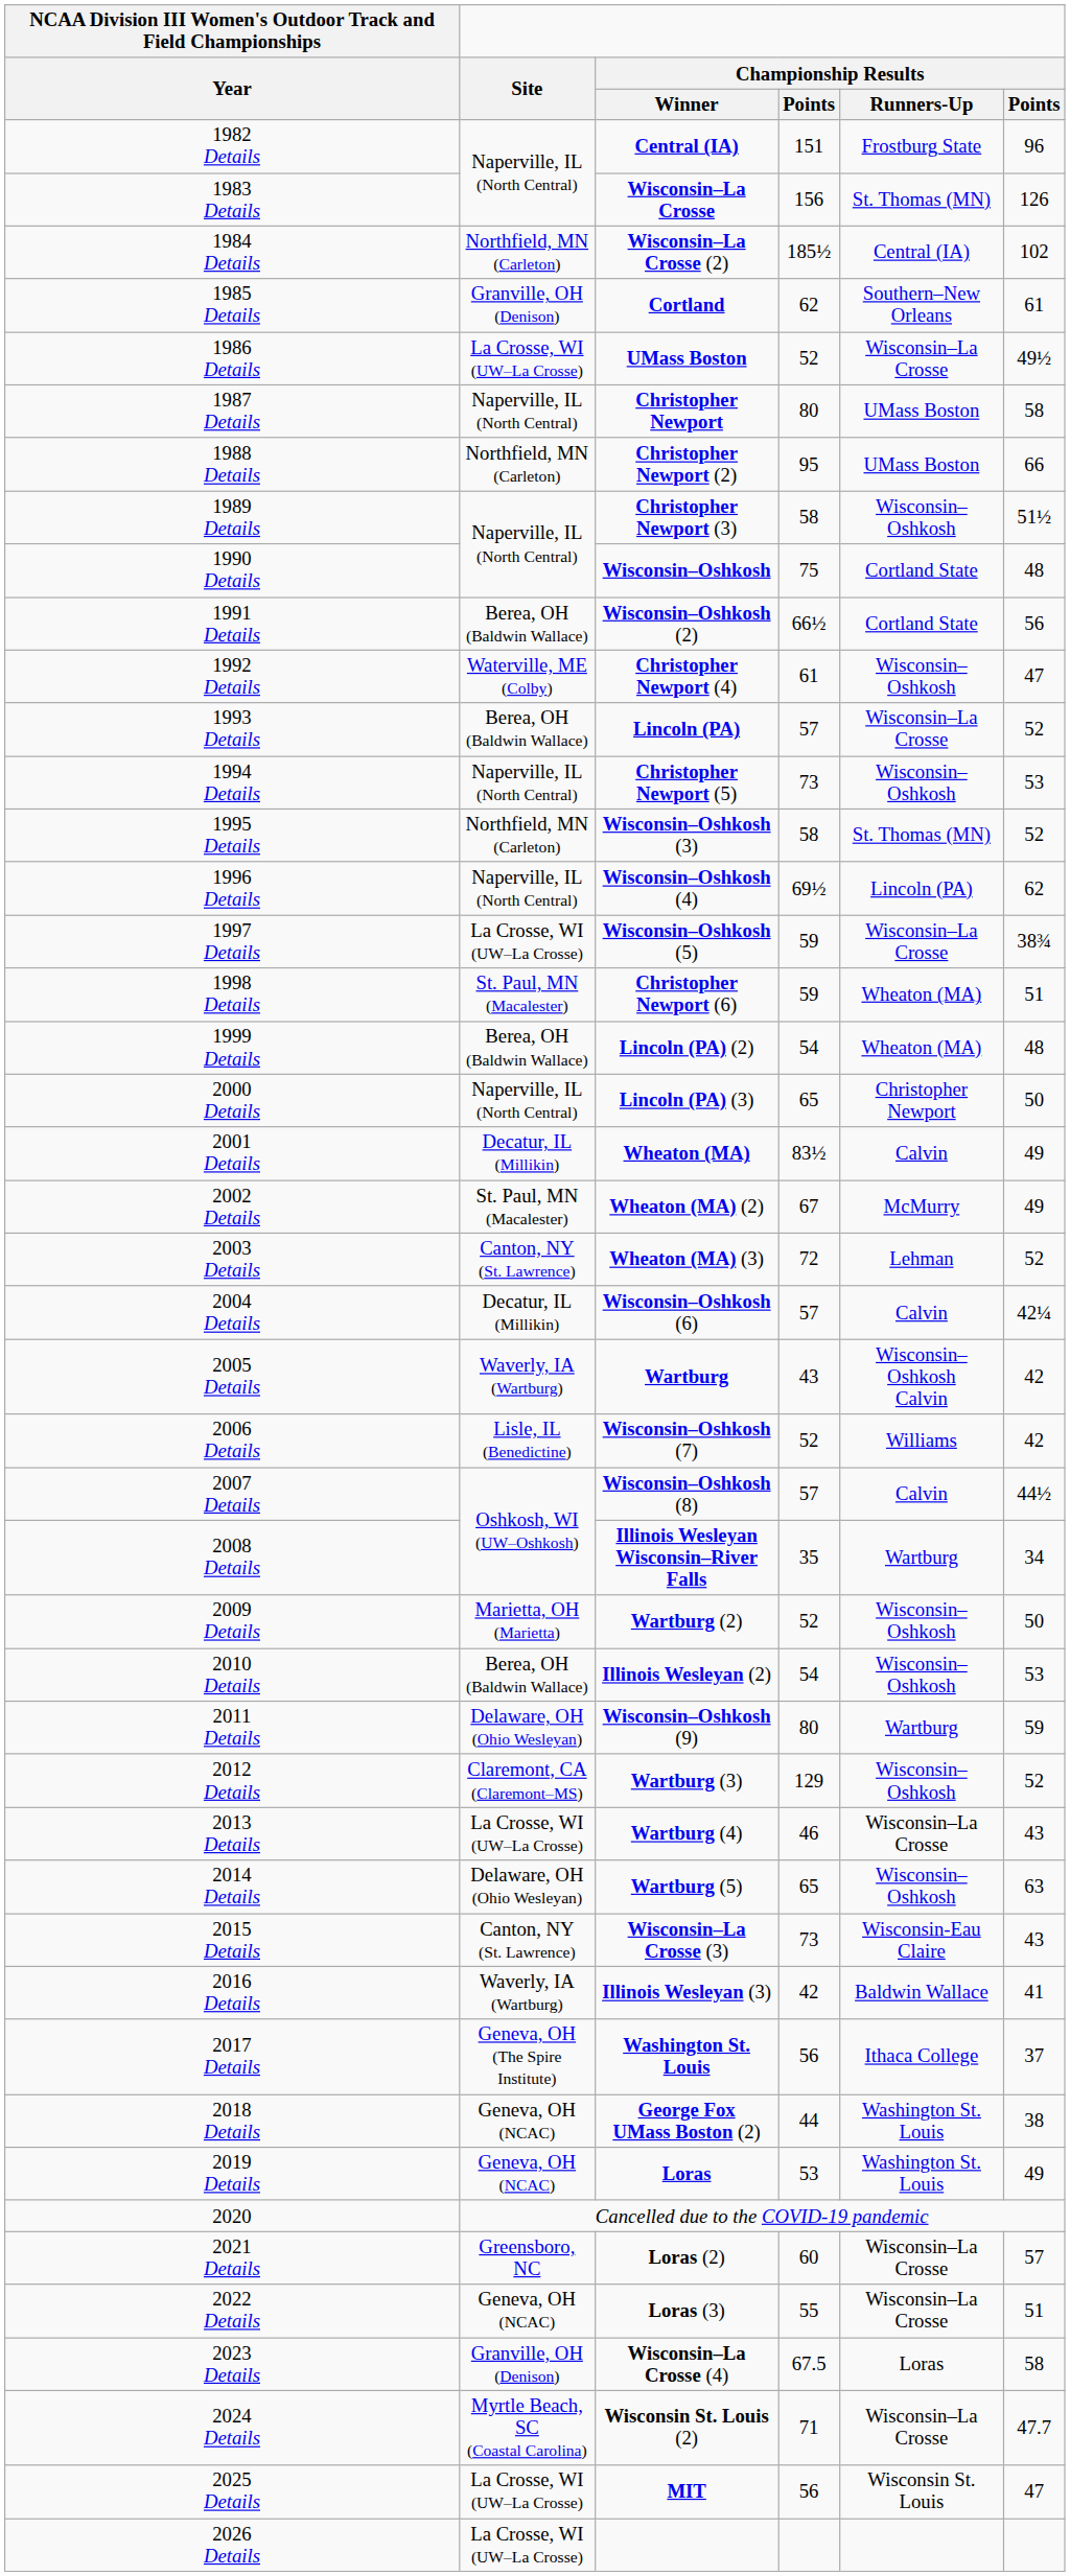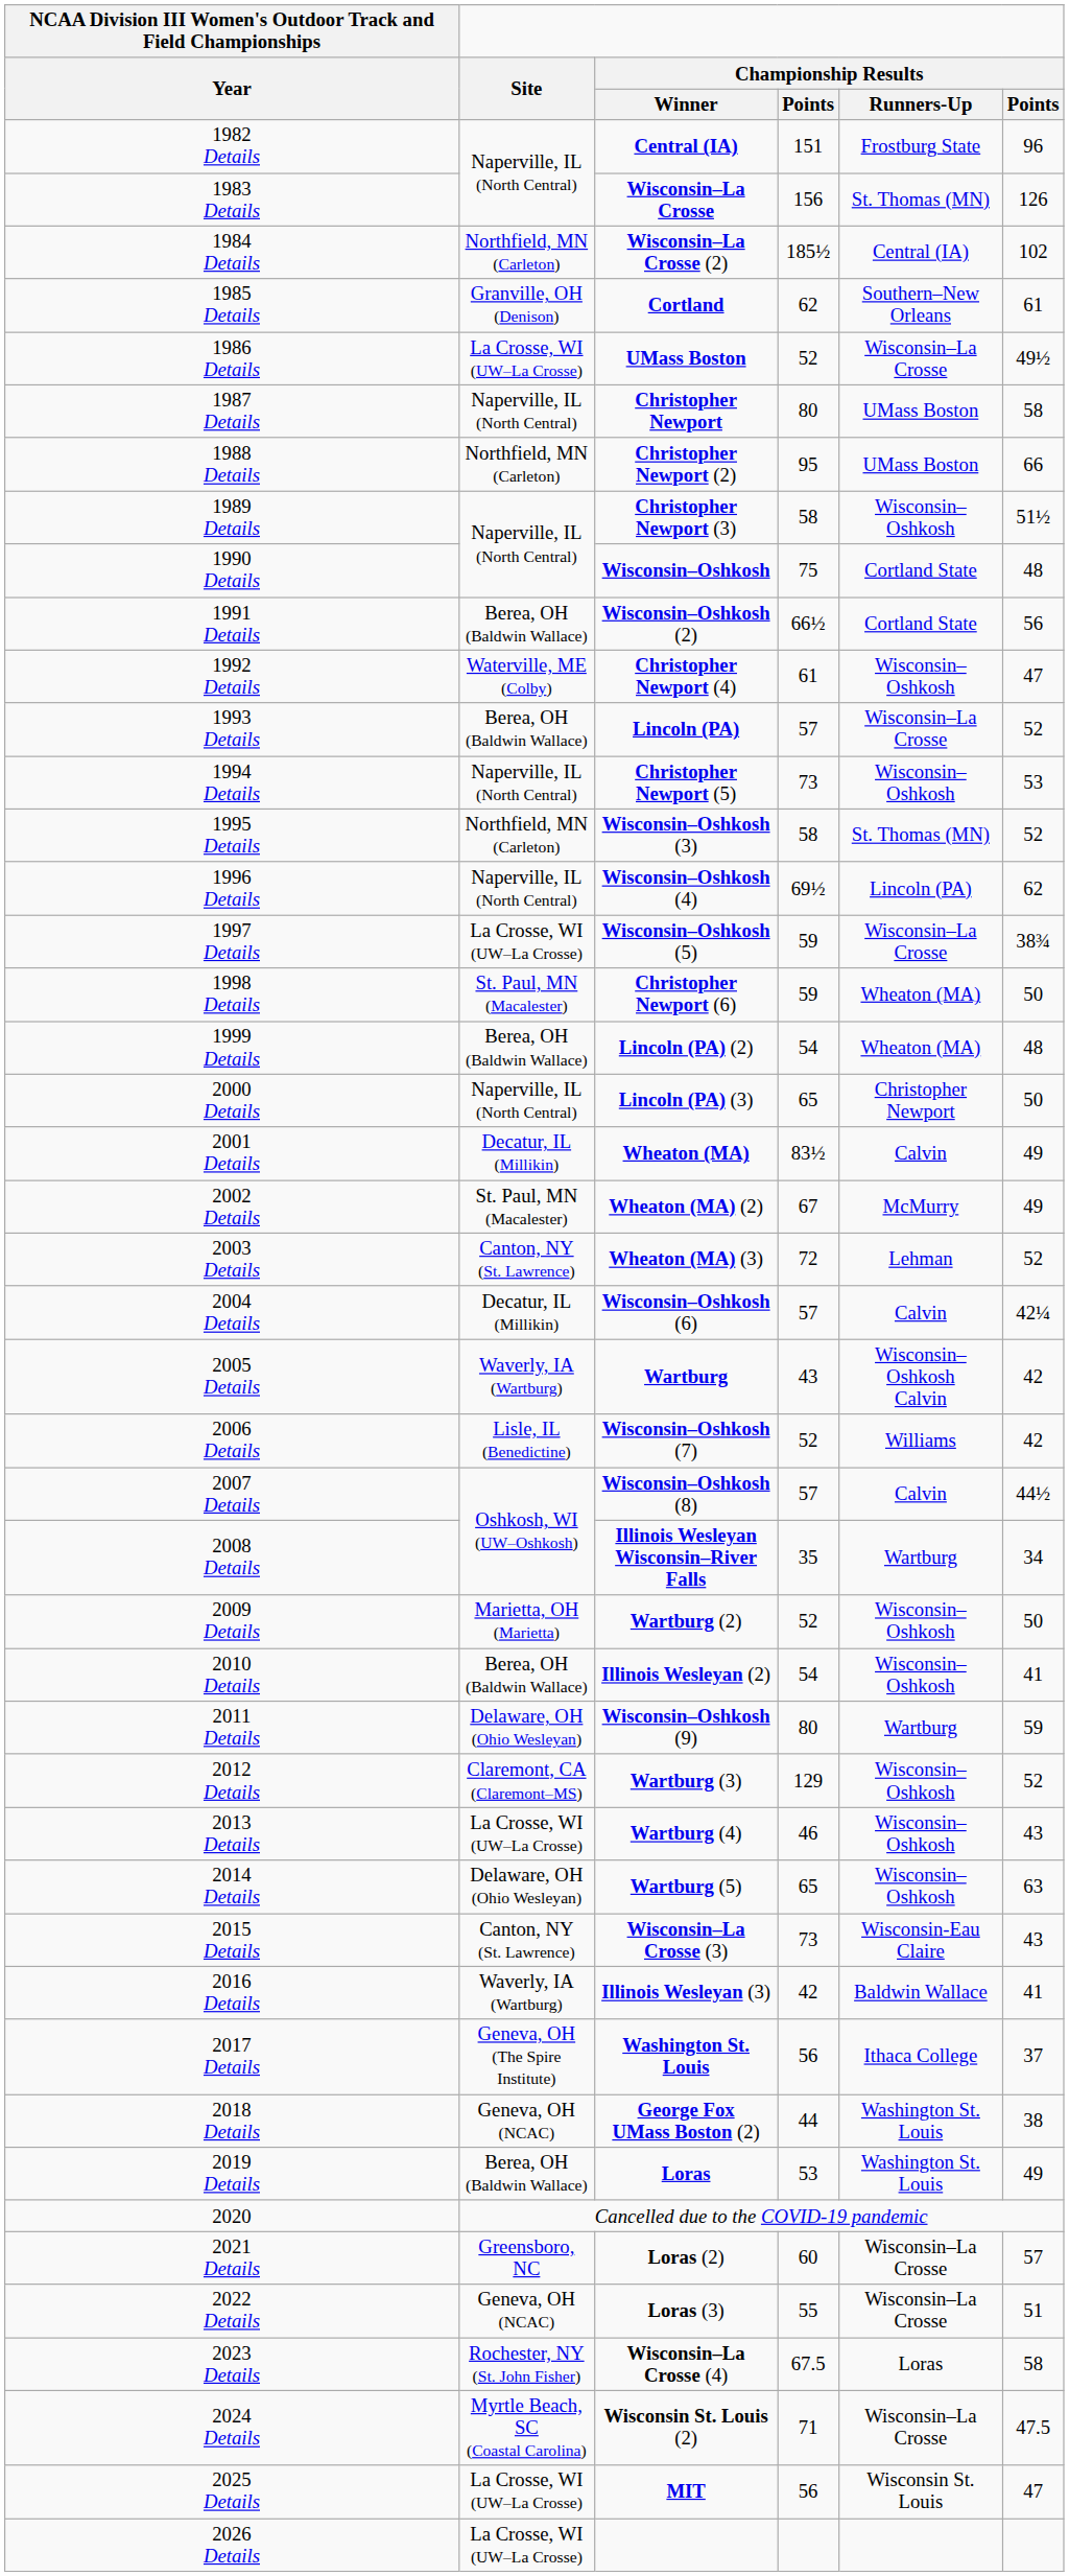 <table class="wikitable" style="text-align:center">
 <tr>
 <th style=>NCAA Division III Women's Outdoor Track and Field Championships</th>
 </tr>
 <tr>
 <th rowspan="2">Year</th>
 <th rowspan="2">Site</th>
 <th colspan=4>Championship Results</th>
 </tr>
 <tr>
 <th>Winner</th>
 <th>Points</th>
 <th>Runners-Up</th>
 <th>Points</th>
 </tr>
 <tr>
 <td>1982 <br> <em><a href='#'>Details</a></em></td>
 <td rowspan="2">Naperville, IL<br><small>(North Central)</small></td>
 <td><strong><a href='#'>Central (IA)</a></strong></td>
 <td>151</td>
 <td><a href='#'>Frostburg State</a></td>
 <td>96</td>
 </tr>
 <tr>
 <td>1983 <br> <em><a href='#'>Details</a></em></td>
 <td><strong><a href='#'>Wisconsin–La Crosse</a></strong></td>
 <td>156</td>
 <td><a href='#'>St. Thomas (MN)</a></td>
 <td>126</td>
 </tr>
 <tr>
 <td>1984 <br> <em><a href='#'>Details</a></em></td>
 <td><a href='#'>Northfield, MN</a><br><small>(<a href='#'>Carleton</a>)</small></td>
 <td><strong><a href='#'>Wisconsin–La Crosse</a></strong> (2)</td>
 <td>185½</td>
 <td><a href='#'>Central (IA)</a></td>
 <td>102</td>
 </tr>
 <tr>
 <td>1985 <br> <em><a href='#'>Details</a></em></td>
 <td><a href='#'>Granville, OH</a><br><small>(<a href='#'>Denison</a>)</small></td>
 <td><strong><a href='#'>Cortland</a></strong></td>
 <td>62</td>
 <td><a href='#'>Southern–New Orleans</a></td>
 <td>61</td>
 </tr>
 <tr>
 <td>1986 <br> <em><a href='#'>Details</a></em></td>
 <td><a href='#'>La Crosse, WI</a><br><small>(<a href='#'>UW–La Crosse</a>)</small></td>
 <td><strong><a href='#'>UMass Boston</a></strong></td>
 <td>52</td>
 <td><a href='#'>Wisconsin–La Crosse</a></td>
 <td>49½</td>
 </tr>
 <tr>
 <td>1987 <br> <em><a href='#'>Details</a></em></td>
 <td>Naperville, IL<br><small>(North Central)</small></td>
 <td><strong><a href='#'>Christopher Newport</a></strong></td>
 <td>80</td>
 <td><a href='#'>UMass Boston</a></td>
 <td>58</td>
 </tr>
 <tr>
 <td>1988 <br> <em><a href='#'>Details</a></em></td>
 <td>Northfield, MN<br><small>(Carleton)</small></td>
 <td><strong><a href='#'>Christopher Newport</a></strong> (2)</td>
 <td>95</td>
 <td><a href='#'>UMass Boston</a></td>
 <td>66</td>
 </tr>
 <tr>
 <td>1989 <br> <em><a href='#'>Details</a></em></td>
 <td rowspan="2">Naperville, IL<br><small>(North Central)</small></td>
 <td><strong><a href='#'>Christopher Newport</a></strong> (3)</td>
 <td>58</td>
 <td><a href='#'>Wisconsin–Oshkosh</a></td>
 <td>51½</td>
 </tr>
 <tr>
 <td>1990 <br> <em><a href='#'>Details</a></em></td>
 <td><strong><a href='#'>Wisconsin–Oshkosh</a></strong></td>
 <td>75</td>
 <td><a href='#'>Cortland State</a></td>
 <td>48</td>
 </tr>
 <tr>
 <td>1991 <br> <em><a href='#'>Details</a></em></td>
 <td>Berea, OH<br><small>(Baldwin Wallace)</small></td>
 <td><strong><a href='#'>Wisconsin–Oshkosh</a></strong> (2)</td>
 <td>66½</td>
 <td><a href='#'>Cortland State</a></td>
 <td>56</td>
 </tr>
 <tr>
 <td>1992 <br> <em><a href='#'>Details</a></em></td>
 <td><a href='#'>Waterville, ME</a><br><small>(<a href='#'>Colby</a>)</small></td>
 <td><strong><a href='#'>Christopher Newport</a></strong> (4)</td>
 <td>61</td>
 <td><a href='#'>Wisconsin–Oshkosh</a></td>
 <td>47</td>
 </tr>
 <tr>
 <td>1993 <br> <em><a href='#'>Details</a></em></td>
 <td>Berea, OH<br><small>(Baldwin Wallace)</small></td>
 <td><strong><a href='#'>Lincoln (PA)</a></strong></td>
 <td>57</td>
 <td><a href='#'>Wisconsin–La Crosse</a></td>
 <td>52</td>
 </tr>
 <tr>
 <td>1994 <br> <em><a href='#'>Details</a></em></td>
 <td>Naperville, IL<br><small>(North Central)</small></td>
 <td><strong><a href='#'>Christopher Newport</a></strong> (5)</td>
 <td>73</td>
 <td><a href='#'>Wisconsin–Oshkosh</a></td>
 <td>53</td>
 </tr>
 <tr>
 <td>1995 <br> <em><a href='#'>Details</a></em></td>
 <td>Northfield, MN<br><small>(Carleton)</small></td>
 <td><strong><a href='#'>Wisconsin–Oshkosh</a></strong> (3)</td>
 <td>58</td>
 <td><a href='#'>St. Thomas (MN)</a></td>
 <td>52</td>
 </tr>
 <tr>
 <td>1996 <br> <em><a href='#'>Details</a></em></td>
 <td>Naperville, IL<br><small>(North Central)</small></td>
 <td><strong><a href='#'>Wisconsin–Oshkosh</a></strong> (4)</td>
 <td>69½</td>
 <td><a href='#'>Lincoln (PA)</a></td>
 <td>62</td>
 </tr>
 <tr>
 <td>1997 <br> <em><a href='#'>Details</a></em></td>
 <td>La Crosse, WI<br><small>(UW–La Crosse)</small></td>
 <td><strong><a href='#'>Wisconsin–Oshkosh</a></strong> (5)</td>
 <td>59</td>
 <td><a href='#'>Wisconsin–La Crosse</a></td>
 <td>38¾</td>
 </tr>
 <tr>
 <td>1998 <br> <em><a href='#'>Details</a></em></td>
 <td><a href='#'>St. Paul, MN</a><br><small>(<a href='#'>Macalester</a>)</small></td>
 <td><strong><a href='#'>Christopher Newport</a></strong> (6)</td>
 <td>59</td>
 <td><a href='#'>Wheaton (MA)</a></td>
-<td>51</td>
+<td>50</td>
 </tr>
 <tr>
 <td>1999 <br> <em><a href='#'>Details</a></em></td>
 <td>Berea, OH<br><small>(Baldwin Wallace)</small></td>
 <td><strong><a href='#'>Lincoln (PA)</a></strong> (2)</td>
 <td>54</td>
 <td><a href='#'>Wheaton (MA)</a></td>
 <td>48</td>
 </tr>
 <tr>
 <td>2000 <br> <em><a href='#'>Details</a></em></td>
 <td>Naperville, IL<br><small>(North Central)</small></td>
 <td><strong><a href='#'>Lincoln (PA)</a></strong> (3)</td>
 <td>65</td>
 <td><a href='#'>Christopher Newport</a></td>
 <td>50</td>
 </tr>
 <tr>
 <td>2001 <br> <em><a href='#'>Details</a></em></td>
 <td><a href='#'>Decatur, IL</a><br><small>(<a href='#'>Millikin</a>)</small></td>
 <td><strong><a href='#'>Wheaton (MA)</a></strong></td>
 <td>83½</td>
 <td><a href='#'>Calvin</a></td>
 <td>49</td>
 </tr>
 <tr>
 <td>2002 <br> <em><a href='#'>Details</a></em></td>
 <td>St. Paul, MN<br><small>(Macalester)</small></td>
 <td><strong><a href='#'>Wheaton (MA)</a></strong> (2)</td>
 <td>67</td>
 <td><a href='#'>McMurry</a></td>
 <td>49</td>
 </tr>
 <tr>
 <td>2003 <br> <em><a href='#'>Details</a></em></td>
 <td><a href='#'>Canton, NY</a><br><small>(<a href='#'>St. Lawrence</a>)</small></td>
 <td><strong><a href='#'>Wheaton (MA)</a></strong> (3)</td>
 <td>72</td>
 <td><a href='#'>Lehman</a></td>
 <td>52</td>
 </tr>
 <tr>
 <td>2004 <br> <em><a href='#'>Details</a></em></td>
 <td>Decatur, IL<br><small>(Millikin)</small></td>
 <td><strong><a href='#'>Wisconsin–Oshkosh</a></strong> (6)</td>
 <td>57</td>
 <td><a href='#'>Calvin</a></td>
 <td>42¼</td>
 </tr>
 <tr>
 <td>2005 <br> <em><a href='#'>Details</a></em></td>
 <td><a href='#'>Waverly, IA</a><br><small>(<a href='#'>Wartburg</a>)</small></td>
 <td><strong><a href='#'>Wartburg</a></strong></td>
 <td>43</td>
 <td><a href='#'>Wisconsin–Oshkosh</a><br><a href='#'>Calvin</a></td>
 <td>42</td>
 </tr>
 <tr>
 <td>2006 <br> <em><a href='#'>Details</a></em></td>
 <td><a href='#'>Lisle, IL</a><br><small>(<a href='#'>Benedictine</a>)</small></td>
 <td><strong><a href='#'>Wisconsin–Oshkosh</a></strong> (7)</td>
 <td>52</td>
 <td><a href='#'>Williams</a></td>
 <td>42</td>
 </tr>
 <tr>
 <td>2007 <br> <em><a href='#'>Details</a></em></td>
 <td rowspan="2"><a href='#'>Oshkosh, WI</a><br><small>(<a href='#'>UW–Oshkosh</a>)</small></td>
 <td><strong><a href='#'>Wisconsin–Oshkosh</a></strong> (8)</td>
 <td>57</td>
 <td><a href='#'>Calvin</a></td>
 <td>44½</td>
 </tr>
 <tr>
 <td>2008 <br> <em><a href='#'>Details</a></em></td>
 <td><strong><a href='#'>Illinois Wesleyan</a></strong><br><strong><a href='#'>Wisconsin–River Falls</a></strong></td>
 <td>35</td>
 <td><a href='#'>Wartburg</a></td>
 <td>34</td>
 </tr>
 <tr>
 <td>2009 <br> <em><a href='#'>Details</a></em></td>
 <td><a href='#'>Marietta, OH</a><br><small>(<a href='#'>Marietta</a>)</small></td>
 <td><strong><a href='#'>Wartburg</a></strong> (2)</td>
 <td>52</td>
 <td><a href='#'>Wisconsin–Oshkosh</a></td>
 <td>50</td>
 </tr>
 <tr>
 <td>2010 <br> <em><a href='#'>Details</a></em></td>
 <td>Berea, OH<br><small>(Baldwin Wallace)</small></td>
 <td><strong><a href='#'>Illinois Wesleyan</a></strong> (2)</td>
 <td>54</td>
 <td><a href='#'>Wisconsin–Oshkosh</a></td>
-<td>53</td>
+<td>41</td>
 </tr>
 <tr>
 <td>2011 <br> <em><a href='#'>Details</a></em></td>
 <td><a href='#'>Delaware, OH</a><br><small>(<a href='#'>Ohio Wesleyan</a>)</small></td>
 <td><strong><a href='#'>Wisconsin–Oshkosh</a></strong> (9)</td>
 <td>80</td>
 <td><a href='#'>Wartburg</a></td>
 <td>59</td>
 </tr>
 <tr>
 <td>2012 <br> <em><a href='#'>Details</a></em></td>
 <td><a href='#'>Claremont, CA</a><br><small>(<a href='#'>Claremont–MS</a>)</small></td>
 <td><strong><a href='#'>Wartburg</a></strong> (3)</td>
 <td>129</td>
 <td><a href='#'>Wisconsin–Oshkosh</a></td>
 <td>52</td>
 </tr>
 <tr>
 <td>2013 <br> <em><a href='#'>Details</a></em></td>
 <td>La Crosse, WI<br><small>(UW–La Crosse)</small></td>
 <td><strong><a href='#'>Wartburg</a></strong> (4)</td>
 <td>46</td>
-<td>Wisconsin–La Crosse</td>
+<td><a href='#'>Wisconsin–Oshkosh</a></td>
 <td>43</td>
 </tr>
 <tr>
 <td>2014 <br> <em><a href='#'>Details</a></em></td>
 <td>Delaware, OH<br><small>(Ohio Wesleyan)</small></td>
 <td><strong><a href='#'>Wartburg</a></strong> (5)</td>
 <td>65</td>
 <td><a href='#'>Wisconsin–Oshkosh</a></td>
 <td>63</td>
 </tr>
 <tr>
 <td>2015 <br> <em><a href='#'>Details</a></em></td>
 <td>Canton, NY<br><small>(St. Lawrence)</small></td>
 <td><strong><a href='#'>Wisconsin–La Crosse</a></strong> (3)</td>
 <td>73</td>
 <td><a href='#'>Wisconsin-Eau Claire</a></td>
 <td>43</td>
 </tr>
 <tr>
 <td>2016 <br> <em><a href='#'>Details</a></em></td>
 <td>Waverly, IA<br><small>(Wartburg)</small></td>
 <td><strong><a href='#'>Illinois Wesleyan</a></strong> (3)</td>
 <td>42</td>
 <td><a href='#'>Baldwin Wallace</a></td>
 <td>41</td>
 </tr>
 <tr>
 <td>2017 <br> <em><a href='#'>Details</a></em></td>
 <td><a href='#'>Geneva, OH</a><br><small>(The Spire Institute)</small></td>
 <td><strong><a href='#'>Washington St. Louis</a></strong></td>
 <td>56</td>
 <td><a href='#'>Ithaca College</a></td>
 <td>37</td>
 </tr>
 <tr>
 <td>2018 <br> <em><a href='#'>Details</a></em></td>
 <td>Geneva, OH<br><small>(NCAC)</small></td>
 <td><strong><a href='#'>George Fox</a></strong><br><strong><a href='#'>UMass Boston</a></strong> (2)</td>
 <td>44</td>
 <td><a href='#'>Washington St. Louis</a></td>
 <td>38</td>
 </tr>
 <tr>
 <td>2019 <br> <em><a href='#'>Details</a></em></td>
-<td><a href='#'>Geneva, OH</a><br><small>(<a href='#'>NCAC</a>)</small></td>
+<td>Berea, OH<br><small>(Baldwin Wallace)</small></td>
 <td><strong><a href='#'>Loras</a></strong></td>
 <td>53</td>
 <td><a href='#'>Washington St. Louis</a></td>
 <td>49</td>
 </tr>
 <tr>
 <td>2020</td>
 <td colspan=6><em>Cancelled due to the <a href='#'>COVID-19 pandemic</a></em></td>
 </tr>
 <tr>
 <td>2021<br> <em><a href='#'>Details</a></em></td>
 <td><a href='#'>Greensboro, NC</a></td>
 <td><strong>Loras</strong> (2)</td>
 <td>60</td>
 <td>Wisconsin–La Crosse</td>
 <td>57</td>
 </tr>
 <tr>
 <td>2022<br> <em><a href='#'>Details</a></em></td>
 <td>Geneva, OH<br><small>(NCAC)</small></td>
 <td><strong>Loras</strong> (3)</td>
 <td>55</td>
 <td>Wisconsin–La Crosse</td>
 <td>51</td>
 </tr>
 <tr>
 <td>2023<br> <em><a href='#'>Details</a></em></td>
-<td><a href='#'>Granville, OH</a><br><small>(<a href='#'>Denison</a>)</small></td>
+<td><a href='#'>Rochester, NY</a><br><small>(<a href='#'>St. John Fisher</a>)</small></td>
 <td><strong>Wisconsin–La Crosse</strong> (4)</td>
 <td>67.5</td>
 <td>Loras</td>
 <td>58</td>
 </tr>
 <tr>
 <td>2024<br> <em><a href='#'>Details</a></em></td>
 <td><a href='#'>Myrtle Beach, SC</a><br><small>(<a href='#'>Coastal Carolina</a>)</small></td>
 <td><strong>Wisconsin St. Louis</strong> (2)</td>
 <td>71</td>
 <td>Wisconsin–La Crosse</td>
-<td>47.7</td>
+<td>47.5</td>
 </tr>
 <tr>
 <td>2025<br> <em><a href='#'>Details</a></em></td>
 <td>La Crosse, WI<br><small>(UW–La Crosse)</small></td>
 <td><strong><a href='#'>MIT</a></strong></td>
 <td>56</td>
 <td>Wisconsin St. Louis</td>
 <td>47</td>
 </tr>
 <tr>
 <td>2026<br> <em><a href='#'>Details</a></em></td>
 <td>La Crosse, WI<br><small>(UW–La Crosse)</small></td>
 <td></td>
 <td></td>
 <td></td>
 <td></td>
 </tr>
 </table>
